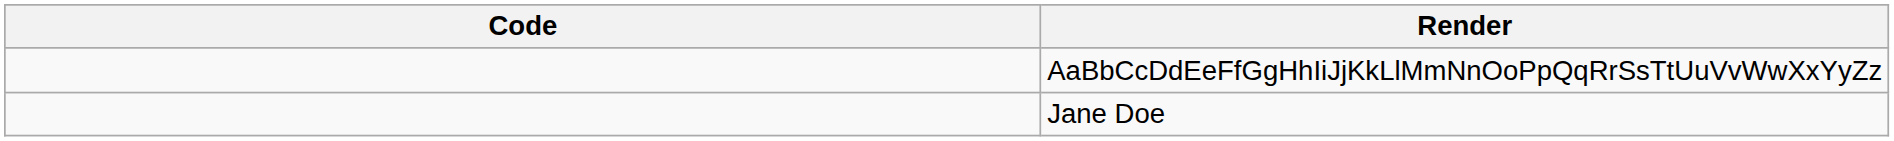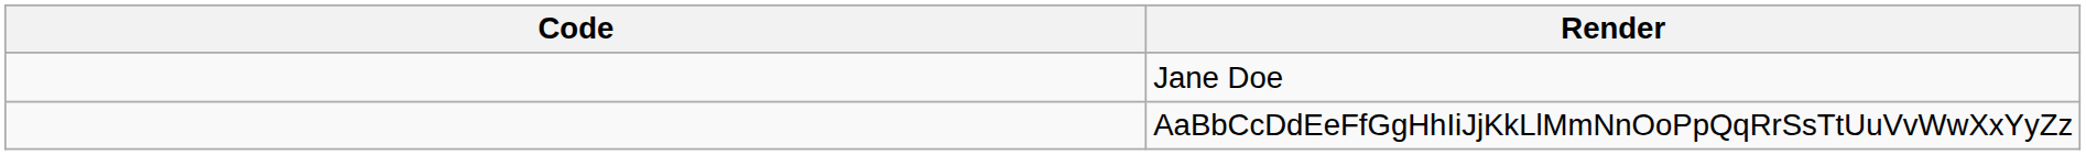 <table class=wikitable>
 <tr>
 <th style=width:55%>Code</th>
 <th>Render</th>
 </tr>
 <tr>
 <td></td>
-<td><span>AaBbCcDdEeFfGgHhIiJjKkLlMmNnOoPpQqRrSsTtUuVvWwXxYyZz</span></td>
+<td><span>Jane Doe</span></td>
 </tr>
 <tr>
 <td></td>
-<td><span>Jane Doe</span></td>
+<td><span>AaBbCcDdEeFfGgHhIiJjKkLlMmNnOoPpQqRrSsTtUuVvWwXxYyZz</span></td>
 </tr>
 </table>
